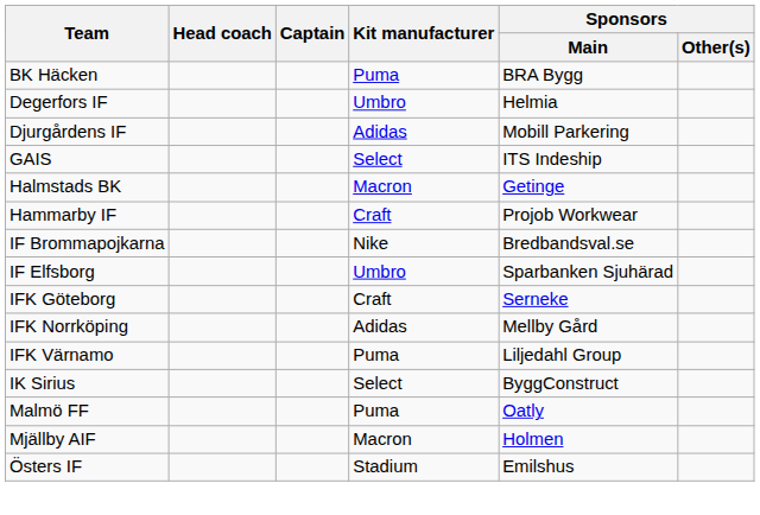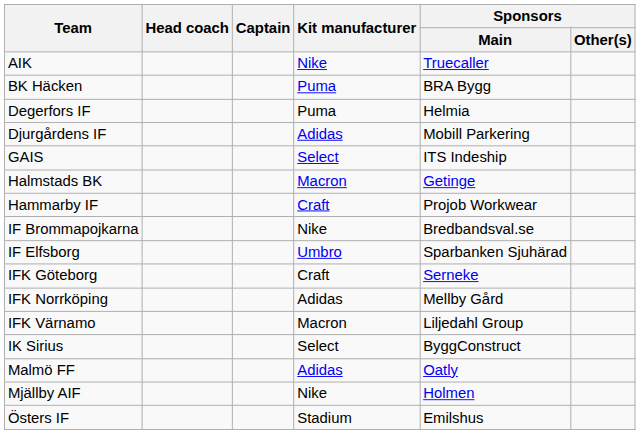 <table class="wikitable sortable" style="text-align: left;">
 <tr>
 <th rowspan="2">Team</th>
 <th rowspan="2">Head coach</th>
 <th rowspan="2">Captain</th>
 <th rowspan="2">Kit manufacturer</th>
 <th colspan="2">Sponsors</th>
 </tr>
 <tr>
 <th>Main</th>
 <th>Other(s)</th>
 </tr>
 <tr>
+<td>AIK</td>
+<td> </td>
+<td> </td>
+<td> <a href='#'>Nike</a></td>
+<td><a href='#'>Truecaller</a></td>
+<td></td>
+</tr>
+<tr>
 <td>BK Häcken</td>
 <td> </td>
 <td> </td>
 <td> <a href='#'>Puma</a></td>
 <td>BRA Bygg</td>
 <td></td>
 </tr>
 <tr>
 <td>Degerfors IF</td>
 <td> </td>
 <td> </td>
-<td> <a href='#'>Umbro</a></td>
+<td> Puma</td>
 <td>Helmia</td>
 <td></td>
 </tr>
 <tr>
 <td>Djurgårdens IF</td>
 <td> </td>
 <td> </td>
 <td> <a href='#'>Adidas</a></td>
 <td>Mobill Parkering</td>
 <td></td>
 </tr>
 <tr>
 <td>GAIS</td>
 <td> </td>
 <td> </td>
 <td> <a href='#'>Select</a></td>
 <td>ITS Indeship</td>
 <td></td>
 </tr>
 <tr>
 <td>Halmstads BK</td>
 <td> </td>
 <td> </td>
 <td> <a href='#'>Macron</a></td>
 <td><a href='#'>Getinge</a></td>
 <td></td>
 </tr>
 <tr>
 <td>Hammarby IF</td>
 <td> </td>
 <td> </td>
 <td> <a href='#'>Craft</a></td>
 <td>Projob Workwear</td>
 <td></td>
 </tr>
 <tr>
 <td>IF Brommapojkarna</td>
 <td> <br> </td>
 <td> </td>
 <td> Nike</td>
 <td>Bredbandsval.se</td>
 <td></td>
 </tr>
 <tr>
 <td>IF Elfsborg</td>
 <td> </td>
 <td> </td>
 <td> <a href='#'>Umbro</a></td>
 <td>Sparbanken Sjuhärad</td>
 <td></td>
 </tr>
 <tr>
 <td>IFK Göteborg</td>
 <td> </td>
 <td> </td>
 <td> Craft</td>
 <td><a href='#'>Serneke</a></td>
 <td></td>
 </tr>
 <tr>
 <td>IFK Norrköping</td>
 <td> </td>
 <td> </td>
 <td> Adidas</td>
 <td>Mellby Gård</td>
 <td></td>
 </tr>
 <tr>
 <td>IFK Värnamo</td>
 <td> </td>
 <td> </td>
-<td> Puma</td>
+<td> Macron</td>
 <td>Liljedahl Group</td>
 <td></td>
 </tr>
 <tr>
 <td>IK Sirius</td>
 <td> </td>
 <td> </td>
 <td> Select</td>
 <td>ByggConstruct</td>
 <td></td>
 </tr>
 <tr>
 <td>Malmö FF</td>
 <td> </td>
 <td> </td>
-<td> Puma</td>
+<td> <a href='#'>Adidas</a></td>
 <td><a href='#'>Oatly</a></td>
 <td></td>
 </tr>
 <tr>
 <td>Mjällby AIF</td>
 <td> </td>
 <td> </td>
-<td> Macron</td>
+<td> Nike</td>
 <td><a href='#'>Holmen</a></td>
 <td></td>
 </tr>
 <tr>
 <td>Östers IF</td>
 <td> </td>
 <td> </td>
 <td> Stadium</td>
 <td>Emilshus</td>
 <td></td>
 </tr>
 </table>
